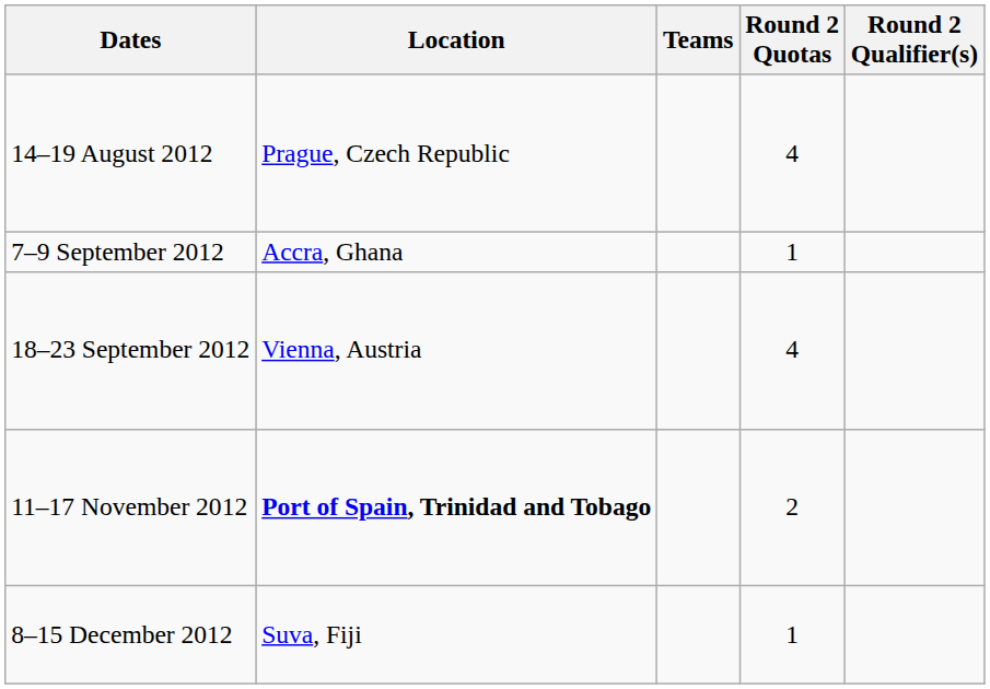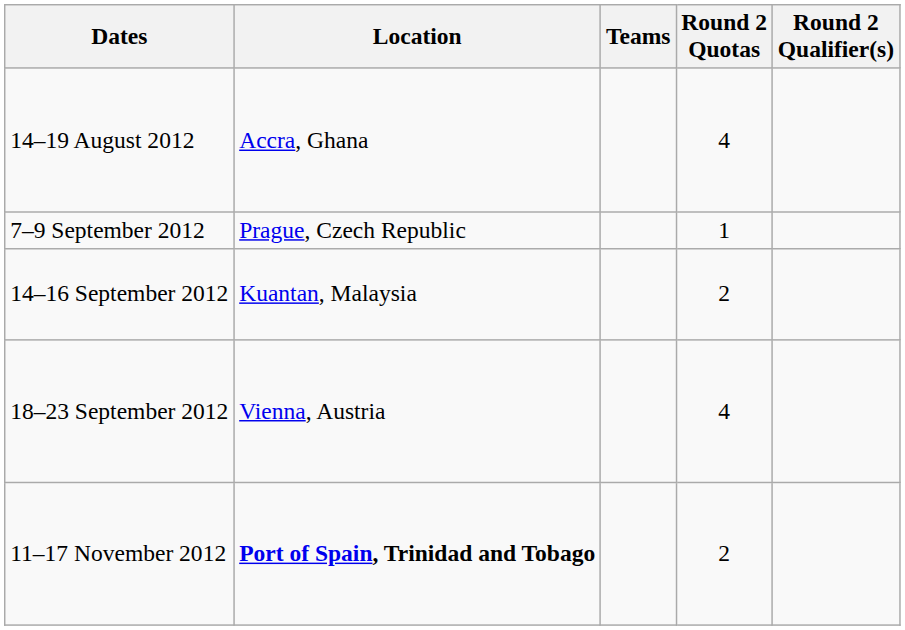 <table class=wikitable>
 <tr>
 <th>Dates</th>
 <th>Location</th>
 <th>Teams</th>
 <th>Round 2<br>Quotas</th>
 <th>Round 2<br>Qualifier(s)</th>
 </tr>
 <tr>
 <td>14–19 August 2012</td>
-<td><a href='#'>Prague</a>, Czech Republic</td>
+<td><a href='#'>Accra</a>, Ghana</td>
 <td><br><br><br><br><br></td>
 <td align=center>4</td>
 <td><br><br><br></td>
 </tr>
 <tr>
 <td>7–9 September 2012</td>
-<td><a href='#'>Accra</a>, Ghana</td>
+<td><a href='#'>Prague</a>, Czech Republic</td>
 <td><br></td>
 <td align=center>1</td>
 <td></td>
+</tr>
+<tr>
+<td>14–16 September 2012</td>
+<td><a href='#'>Kuantan</a>, Malaysia</td>
+<td><br><br><br></td>
+<td align=center>2</td>
+<td><br></td>
 </tr>
 <tr>
 <td>18–23 September 2012</td>
 <td><a href='#'>Vienna</a>, Austria</td>
 <td><br><br><br><br><br></td>
 <td align=center>4</td>
 <td><br><br><br></td>
 </tr>
 <tr>
 <td>11–17 November 2012</td>
 <td><strong><a href='#'>Port of Spain</a>, Trinidad and Tobago</strong></td>
 <td><br><br><br><br><br></td>
 <td align=center>2</td>
 <td><br><br></td>
 </tr>
-<tr>
-<td>8–15 December 2012</td>
-<td><a href='#'>Suva</a>, Fiji</td>
-<td><br><br><br></td>
-<td align=center>1</td>
-<td></td>
-</tr>
 </table>
